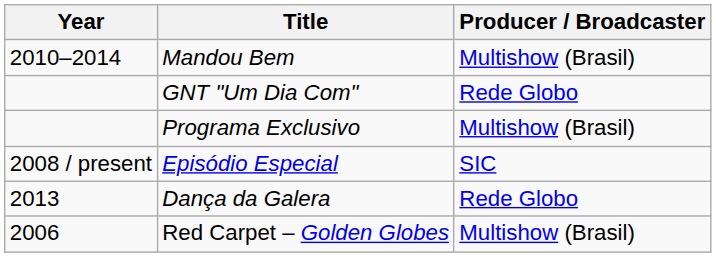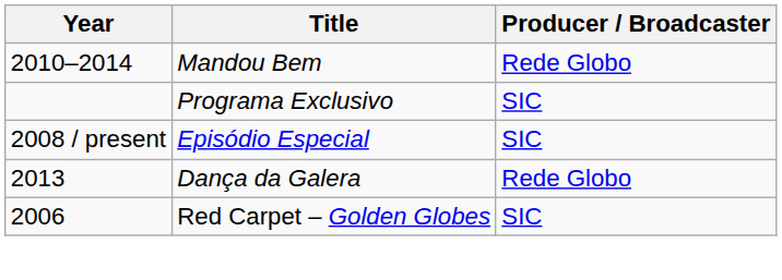 <table class="wikitable">
 <tr>
 <th>Year</th>
 <th>Title</th>
 <th>Producer / Broadcaster</th>
 </tr>
 <tr>
 <td>2010–2014</td>
 <td><em>Mandou Bem</em></td>
-<td><a href='#'>Multishow</a> (Brasil)</td>
-</tr>
-<tr>
-<td></td>
-<td><em>GNT "Um Dia Com"</em></td>
 <td><a href='#'>Rede Globo</a></td>
 </tr>
 <tr>
 <td></td>
 <td><em>Programa Exclusivo</em></td>
-<td><a href='#'>Multishow</a> (Brasil)</td>
+<td><a href='#'>SIC</a></td>
 </tr>
 <tr>
 <td>2008 / present</td>
 <td><em><a href='#'>Episódio Especial</a></em></td>
 <td><a href='#'>SIC</a></td>
 </tr>
 <tr>
 <td>2013</td>
 <td><em>Dança da Galera</em></td>
 <td><a href='#'>Rede Globo</a></td>
 </tr>
 <tr>
 <td>2006</td>
 <td>Red Carpet – <em><a href='#'>Golden Globes</a></em></td>
-<td><a href='#'>Multishow</a> (Brasil)</td>
+<td><a href='#'>SIC</a></td>
 </tr>
 </table>
